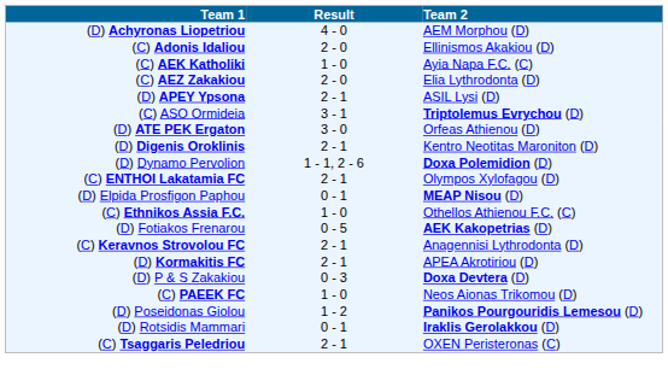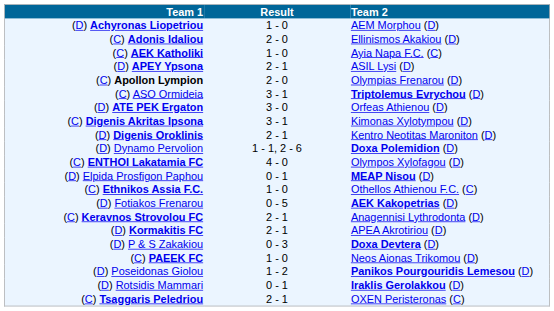 <table cellspacing="0" style="background: #EBF5FF; border: 1px #aaa solid; border-collapse: collapse; font-size: 95%;" width=60%>
 <tr bgcolor=#006699 style="color:white;">
 <th width=30% align="right">Team 1</th>
 <th width=22% align="center">Result</th>
 <th width=30% align="left">Team 2</th>
 </tr>
 <tr>
 <td align=right>(<a href='#'>D</a>) <strong><a href='#'>Achyronas Liopetriou</a></strong></td>
-<td align=center>4 - 0</td>
+<td align=center>1 - 0</td>
 <td align=left><a href='#'>AEM Morphou</a> (<a href='#'>D</a>)</td>
 </tr>
 <tr>
 <td align=right>(<a href='#'>C</a>) <strong><a href='#'>Adonis Idaliou</a></strong></td>
 <td align=center>2 - 0</td>
 <td align=left><a href='#'>Ellinismos Akakiou</a> (<a href='#'>D</a>)</td>
 </tr>
 <tr>
 <td align=right>(<a href='#'>C</a>) <strong><a href='#'>AEK Katholiki</a></strong></td>
 <td align=center>1 - 0</td>
 <td align=left><a href='#'>Ayia Napa F.C.</a> (<a href='#'>C</a>)</td>
 </tr>
 <tr>
-<td align=right>(<a href='#'>C</a>) <strong><a href='#'>AEZ Zakakiou</a></strong></td>
-<td align=center>2 - 0</td>
-<td align=left><a href='#'>Elia Lythrodonta</a> (<a href='#'>D</a>)</td>
-</tr>
-<tr>
 <td align=right>(<a href='#'>D</a>) <strong><a href='#'>APEY Ypsona</a></strong></td>
 <td align=center>2 - 1</td>
 <td align=left><a href='#'>ASIL Lysi</a> (<a href='#'>D</a>)</td>
+</tr>
+<tr>
+<td align=right>(<a href='#'>C</a>) <strong>Apollon Lympion</strong></td>
+<td align=center>2 - 0</td>
+<td align=left><a href='#'>Olympias Frenarou</a> (<a href='#'>D</a>)</td>
 </tr>
 <tr>
 <td align=right>(<a href='#'>C</a>) <a href='#'>ASO Ormideia</a></td>
 <td align=center>3 - 1</td>
 <td align=left><strong><a href='#'>Triptolemus Evrychou</a></strong> (<a href='#'>D</a>)</td>
 </tr>
 <tr>
 <td align=right>(<a href='#'>D</a>) <strong><a href='#'>ATE PEK Ergaton</a></strong></td>
 <td align=center>3 - 0</td>
 <td align=left><a href='#'>Orfeas Athienou</a> (<a href='#'>D</a>)</td>
+</tr>
+<tr>
+<td align=right>(<a href='#'>C</a>) <strong><a href='#'>Digenis Akritas Ipsona</a></strong></td>
+<td align=center>3 - 1</td>
+<td align=left><a href='#'>Kimonas Xylotympou</a> (<a href='#'>D</a>)</td>
 </tr>
 <tr>
 <td align=right>(<a href='#'>D</a>) <strong><a href='#'>Digenis Oroklinis</a></strong></td>
 <td align=center>2 - 1</td>
 <td align=left><a href='#'>Kentro Neotitas Maroniton</a> (<a href='#'>D</a>)</td>
 </tr>
 <tr>
 <td align=right>(<a href='#'>D</a>) <a href='#'>Dynamo Pervolion</a></td>
 <td align=center>1 - 1, 2 - 6</td>
 <td align=left><strong><a href='#'>Doxa Polemidion</a></strong> (<a href='#'>D</a>)</td>
 </tr>
 <tr>
 <td align=right>(<a href='#'>C</a>) <strong><a href='#'>ENTHOI Lakatamia FC</a></strong></td>
-<td align=center>2 - 1</td>
+<td align=center>4 - 0</td>
 <td align=left><a href='#'>Olympos Xylofagou</a> (<a href='#'>D</a>)</td>
 </tr>
 <tr>
 <td align=right>(<a href='#'>D</a>) <a href='#'>Elpida Prosfigon Paphou</a></td>
 <td align=center>0 - 1</td>
 <td align=left><strong><a href='#'>MEAP Nisou</a></strong> (<a href='#'>D</a>)</td>
 </tr>
 <tr>
 <td align=right>(<a href='#'>C</a>) <strong><a href='#'>Ethnikos Assia F.C.</a></strong></td>
 <td align=center>1 - 0</td>
 <td align=left><a href='#'>Othellos Athienou F.C.</a> (<a href='#'>C</a>)</td>
 </tr>
 <tr>
 <td align=right>(<a href='#'>D</a>) <a href='#'>Fotiakos Frenarou</a></td>
 <td align=center>0 - 5</td>
 <td align=left><strong><a href='#'>AEK Kakopetrias</a></strong> (<a href='#'>D</a>)</td>
 </tr>
 <tr>
 <td align=right>(<a href='#'>C</a>) <strong><a href='#'>Keravnos Strovolou FC</a></strong></td>
 <td align=center>2 - 1</td>
 <td align=left><a href='#'>Anagennisi Lythrodonta</a> (<a href='#'>D</a>)</td>
 </tr>
 <tr>
 <td align=right>(<a href='#'>D</a>) <strong><a href='#'>Kormakitis FC</a></strong></td>
 <td align=center>2 - 1</td>
 <td align=left><a href='#'>APEA Akrotiriou</a> (<a href='#'>D</a>)</td>
 </tr>
 <tr>
 <td align=right>(<a href='#'>D</a>) <a href='#'>P & S Zakakiou</a></td>
 <td align=center>0 - 3</td>
 <td align=left><strong><a href='#'>Doxa Devtera</a></strong> (<a href='#'>D</a>)</td>
 </tr>
 <tr>
 <td align=right>(<a href='#'>C</a>) <strong><a href='#'>PAEEK FC</a></strong></td>
 <td align=center>1 - 0</td>
 <td align=left><a href='#'>Neos Aionas Trikomou</a> (<a href='#'>D</a>)</td>
 </tr>
 <tr>
 <td align=right>(<a href='#'>D</a>) <a href='#'>Poseidonas Giolou</a></td>
 <td align=center>1 - 2</td>
 <td align=left><strong><a href='#'>Panikos Pourgouridis Lemesou</a></strong> (<a href='#'>D</a>)</td>
 </tr>
 <tr>
 <td align=right>(<a href='#'>D</a>) <a href='#'>Rotsidis Mammari</a></td>
 <td align=center>0 - 1</td>
 <td align=left><strong><a href='#'>Iraklis Gerolakkou</a></strong> (<a href='#'>D</a>)</td>
 </tr>
 <tr>
 <td align=right>(<a href='#'>C</a>) <strong><a href='#'>Tsaggaris Peledriou</a></strong></td>
 <td align=center>2 - 1</td>
 <td align=left><a href='#'>OXEN Peristeronas</a> (<a href='#'>C</a>)</td>
 </tr>
 <tr>
 </tr>
 </table>
